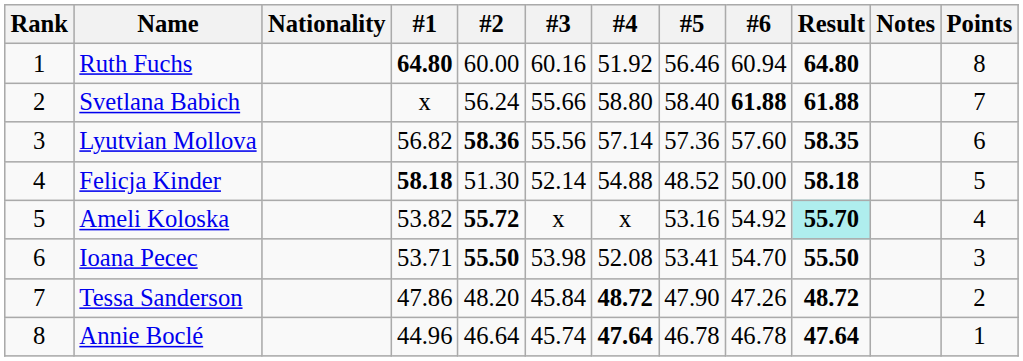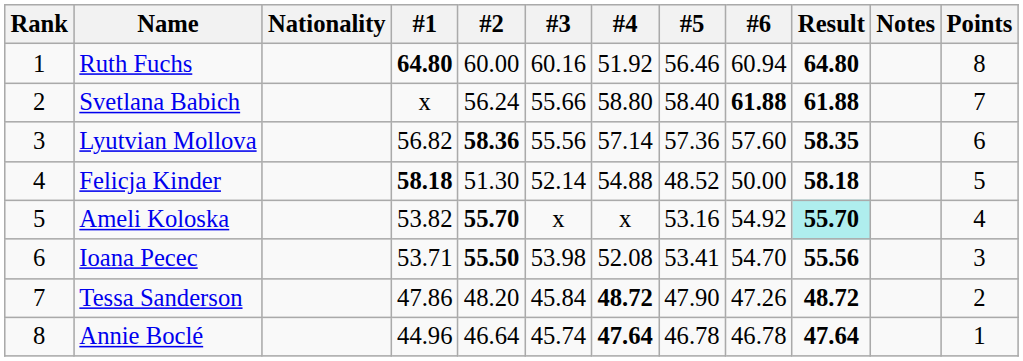 <table class="wikitable sortable" style="text-align:center">
 <tr>
 <th>Rank</th>
 <th>Name</th>
 <th>Nationality</th>
 <th>#1</th>
 <th>#2</th>
 <th>#3</th>
 <th>#4</th>
 <th>#5</th>
 <th>#6</th>
 <th>Result</th>
 <th>Notes</th>
 <th>Points</th>
 </tr>
 <tr>
 <td>1</td>
 <td align=left><a href='#'>Ruth Fuchs</a></td>
 <td align=left></td>
 <td><strong>64.80</strong></td>
 <td>60.00</td>
 <td>60.16</td>
 <td>51.92</td>
 <td>56.46</td>
 <td>60.94</td>
 <td><strong>64.80</strong></td>
 <td></td>
 <td>8</td>
 </tr>
 <tr>
 <td>2</td>
 <td align=left><a href='#'>Svetlana Babich</a></td>
 <td align=left></td>
 <td>x</td>
 <td>56.24</td>
 <td>55.66</td>
 <td>58.80</td>
 <td>58.40</td>
 <td><strong>61.88</strong></td>
 <td><strong>61.88</strong></td>
 <td></td>
 <td>7</td>
 </tr>
 <tr>
 <td>3</td>
 <td align=left><a href='#'>Lyutvian Mollova</a></td>
 <td align=left></td>
 <td>56.82</td>
 <td><strong>58.36</strong></td>
 <td>55.56</td>
 <td>57.14</td>
 <td>57.36</td>
 <td>57.60</td>
 <td><strong>58.35</strong></td>
 <td></td>
 <td>6</td>
 </tr>
 <tr>
 <td>4</td>
 <td align=left><a href='#'>Felicja Kinder</a></td>
 <td align=left></td>
 <td><strong>58.18</strong></td>
 <td>51.30</td>
 <td>52.14</td>
 <td>54.88</td>
 <td>48.52</td>
 <td>50.00</td>
 <td><strong>58.18</strong></td>
 <td></td>
 <td>5</td>
 </tr>
 <tr>
 <td>5</td>
 <td align=left><a href='#'>Ameli Koloska</a></td>
 <td align=left></td>
 <td>53.82</td>
-<td><strong>55.72</strong></td>
+<td><strong>55.70</strong></td>
 <td>x</td>
 <td>x</td>
 <td>53.16</td>
 <td>54.92</td>
 <td style="background: paleturquoise;"><strong>55.70</strong></td>
 <td></td>
 <td>4</td>
 </tr>
 <tr>
 <td>6</td>
 <td align=left><a href='#'>Ioana Pecec</a></td>
 <td align=left></td>
 <td>53.71</td>
 <td><strong>55.50</strong></td>
 <td>53.98</td>
 <td>52.08</td>
 <td>53.41</td>
 <td>54.70</td>
-<td><strong>55.50</strong></td>
+<td><strong>55.56</strong></td>
 <td></td>
 <td>3</td>
 </tr>
 <tr>
 <td>7</td>
 <td align=left><a href='#'>Tessa Sanderson</a></td>
 <td align=left></td>
 <td>47.86</td>
 <td>48.20</td>
 <td>45.84</td>
 <td><strong>48.72</strong></td>
 <td>47.90</td>
 <td>47.26</td>
 <td><strong>48.72</strong></td>
 <td></td>
 <td>2</td>
 </tr>
 <tr>
 <td>8</td>
 <td align=left><a href='#'>Annie Boclé</a></td>
 <td align=left></td>
 <td>44.96</td>
 <td>46.64</td>
 <td>45.74</td>
 <td><strong>47.64</strong></td>
 <td>46.78</td>
 <td>46.78</td>
 <td><strong>47.64</strong></td>
 <td></td>
 <td>1</td>
 </tr>
 </table>
